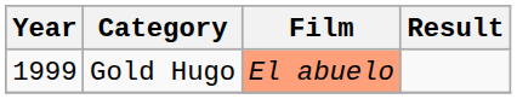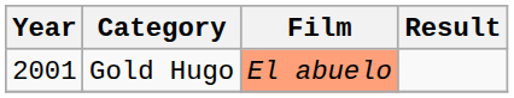 <table class="wikitable sortable">
 <tr>
 <th>Year</th>
 <th>Category</th>
 <th>Film</th>
 <th>Result</th>
 </tr>
 <tr>
-<td>1999</td>
+<td>2001</td>
 <td>Gold Hugo</td>
 <td style="background: lightsalmon;"><em>El abuelo</em></td>
 <td></td>
 </tr>
 <tr>
 </tr>
 </table>
